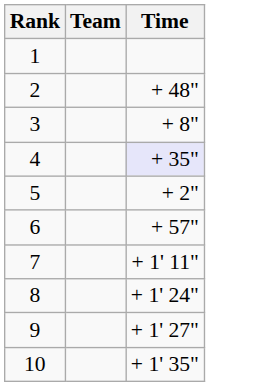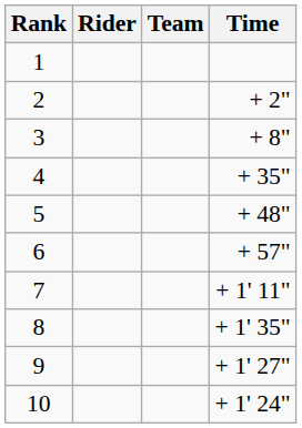 <table class="wikitable">
 <tr>
 <th scope="col">Rank</th>
+<th scope="col">Rider</th>
 <th scope="col">Team</th>
 <th scope="col">Time</th>
 </tr>
 <tr>
 <td style="text-align:center;">1</td>
 <td></td>
+<td></td>
 <td style="text-align:right;"></td>
 </tr>
 <tr>
 <td style="text-align:center;">2</td>
 <td></td>
-<td style="text-align:right;">+ 48"</td>
+<td></td>
+<td style="text-align:right;">+ 2"</td>
 </tr>
 <tr>
 <td style="text-align:center;">3</td>
+<td></td>
 <td></td>
 <td style="text-align:right;">+ 8"</td>
 </tr>
 <tr>
 <td style="text-align:center;">4</td>
 <td></td>
-<td style="background: lavender; text-align:right;">+ 35"</td>
+<td></td>
+<td style="text-align:right;">+ 35"</td>
 </tr>
 <tr>
 <td style="text-align:center;">5</td>
 <td></td>
-<td style="text-align:right;">+ 2"</td>
+<td></td>
+<td style="text-align:right;">+ 48"</td>
 </tr>
 <tr>
 <td style="text-align:center;">6</td>
+<td></td>
 <td></td>
 <td style="text-align:right;">+ 57"</td>
 </tr>
 <tr>
 <td style="text-align:center;">7</td>
 <td></td>
+<td></td>
 <td style="text-align:right;">+ 1' 11"</td>
 </tr>
 <tr>
 <td style="text-align:center;">8</td>
 <td></td>
-<td style="text-align:right;">+ 1' 24"</td>
+<td></td>
+<td style="text-align:right;">+ 1' 35"</td>
 </tr>
 <tr>
 <td style="text-align:center;">9</td>
+<td></td>
 <td></td>
 <td style="text-align:right;">+ 1' 27"</td>
 </tr>
 <tr>
 <td style="text-align:center;">10</td>
 <td></td>
-<td style="text-align:right;">+ 1' 35"</td>
+<td></td>
+<td style="text-align:right;">+ 1' 24"</td>
 </tr>
 </table>
